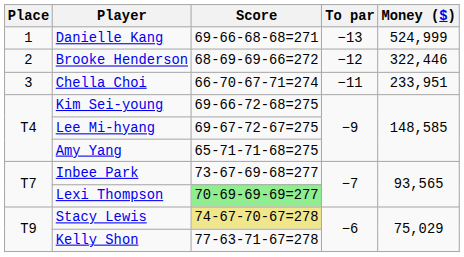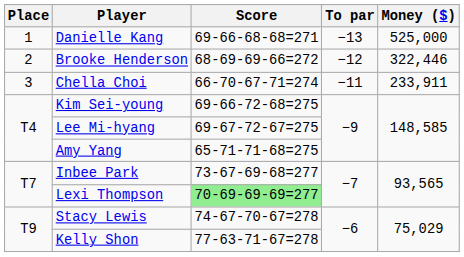 <table class="wikitable">
 <tr>
 <th>Place</th>
 <th>Player</th>
 <th>Score</th>
 <th>To par</th>
 <th>Money (<a href='#'>$</a>)</th>
 </tr>
 <tr>
 <td align=center>1</td>
 <td> <a href='#'>Danielle Kang</a></td>
 <td>69-66-68-68=271</td>
 <td align=center>−13</td>
-<td align=center>524,999</td>
+<td align=center>525,000</td>
 </tr>
 <tr>
 <td align=center>2</td>
 <td> <a href='#'>Brooke Henderson</a></td>
 <td>68-69-69-66=272</td>
 <td align=center>−12</td>
 <td align=center>322,446</td>
 </tr>
 <tr>
 <td align=center>3</td>
 <td> <a href='#'>Chella Choi</a></td>
 <td>66-70-67-71=274</td>
 <td align=center>−11</td>
-<td align=center>233,951</td>
+<td align=center>233,911</td>
 </tr>
 <tr>
 <td align=center rowspan=3>T4</td>
 <td> <a href='#'>Kim Sei-young</a></td>
 <td>69-66-72-68=275</td>
 <td align=center rowspan=3>−9</td>
 <td align=center rowspan=3>148,585</td>
 </tr>
 <tr>
 <td> <a href='#'>Lee Mi-hyang</a></td>
 <td>69-67-72-67=275</td>
 </tr>
 <tr>
 <td> <a href='#'>Amy Yang</a></td>
 <td>65-71-71-68=275</td>
 </tr>
 <tr>
 <td align=center rowspan=2>T7</td>
 <td> <a href='#'>Inbee Park</a></td>
 <td>73-67-69-68=277</td>
 <td align=center rowspan=2>−7</td>
 <td align=center rowspan=2>93,565</td>
 </tr>
 <tr>
 <td> <a href='#'>Lexi Thompson</a></td>
 <td style="background: lightgreen;">70-69-69-69=277</td>
 </tr>
 <tr>
 <td align=center rowspan=2>T9</td>
 <td> <a href='#'>Stacy Lewis</a></td>
-<td style="background: khaki;">74-67-70-67=278</td>
+<td>74-67-70-67=278</td>
 <td align=center rowspan=2>−6</td>
 <td align=center rowspan=2>75,029</td>
 </tr>
 <tr>
 <td> <a href='#'>Kelly Shon</a></td>
 <td>77-63-71-67=278</td>
 </tr>
 </table>
